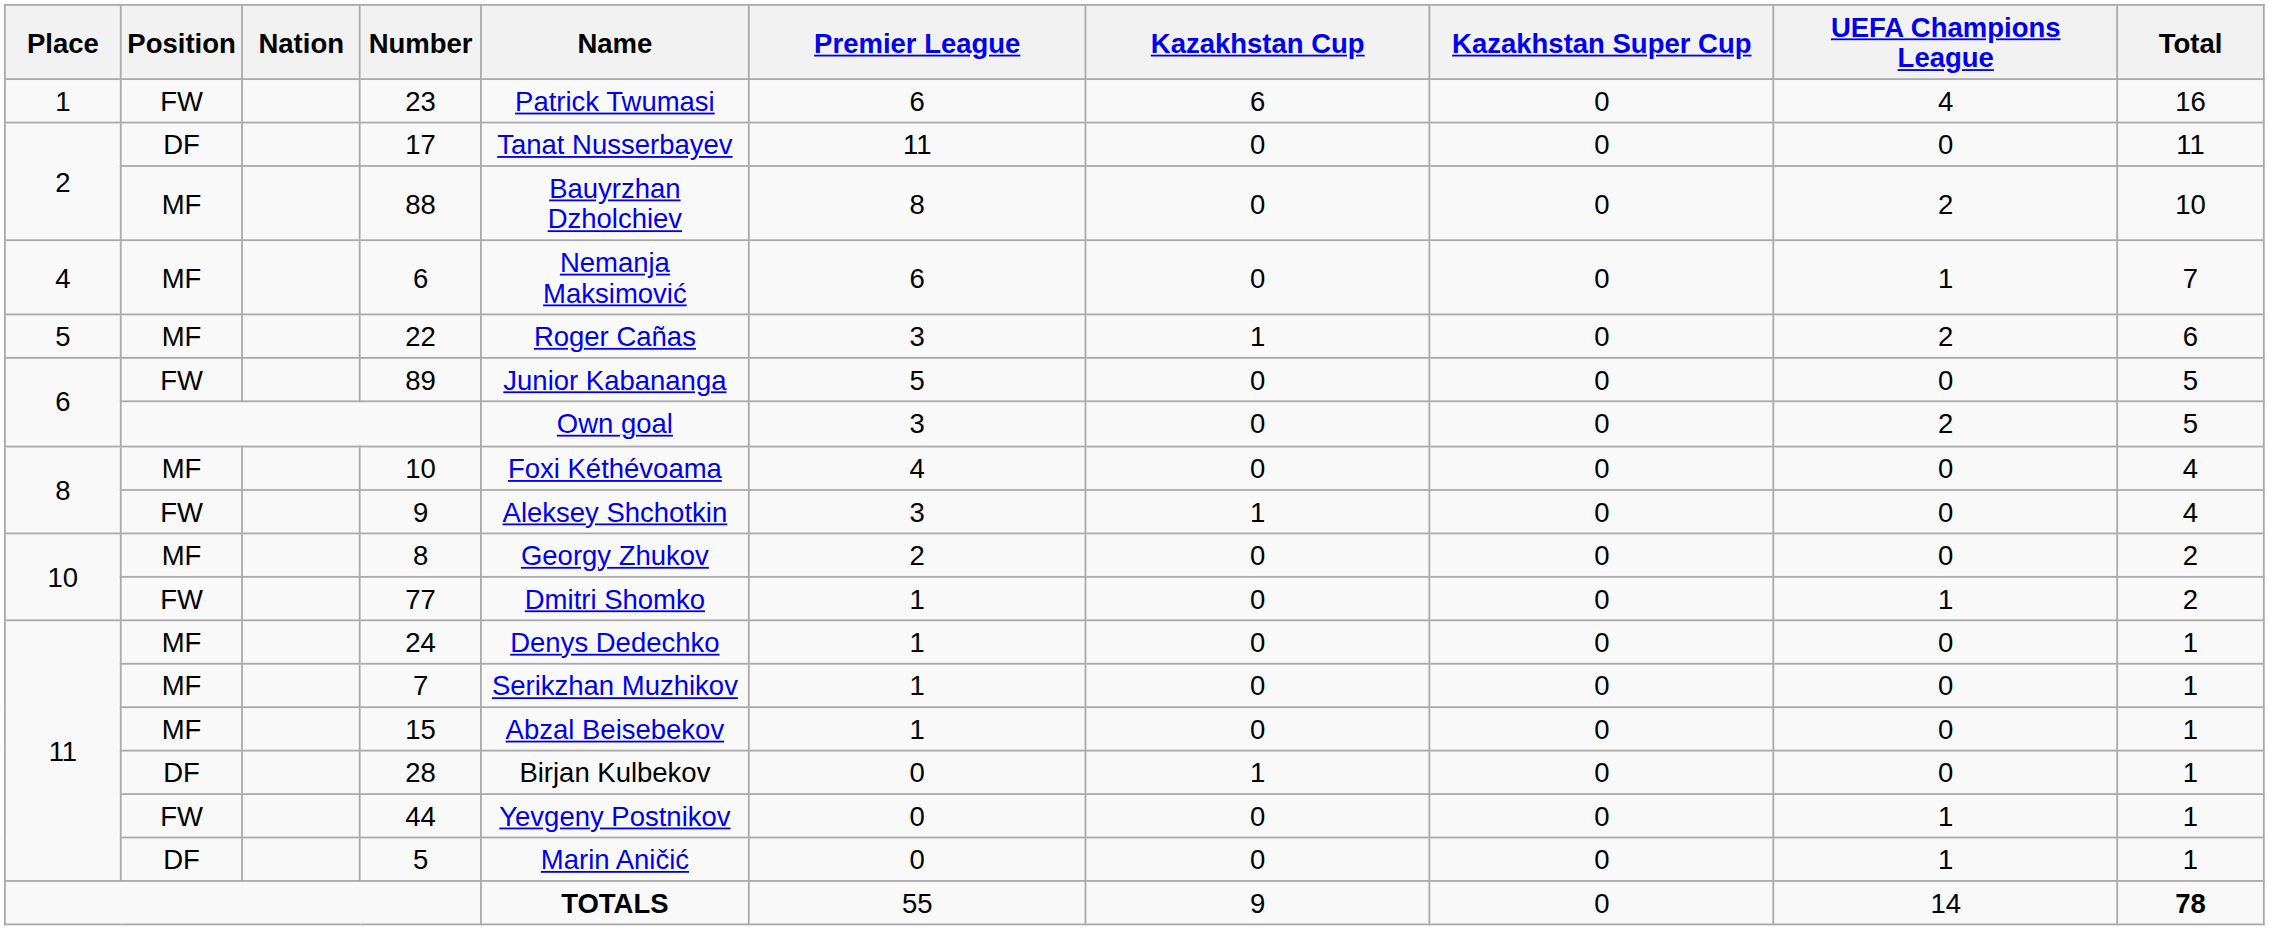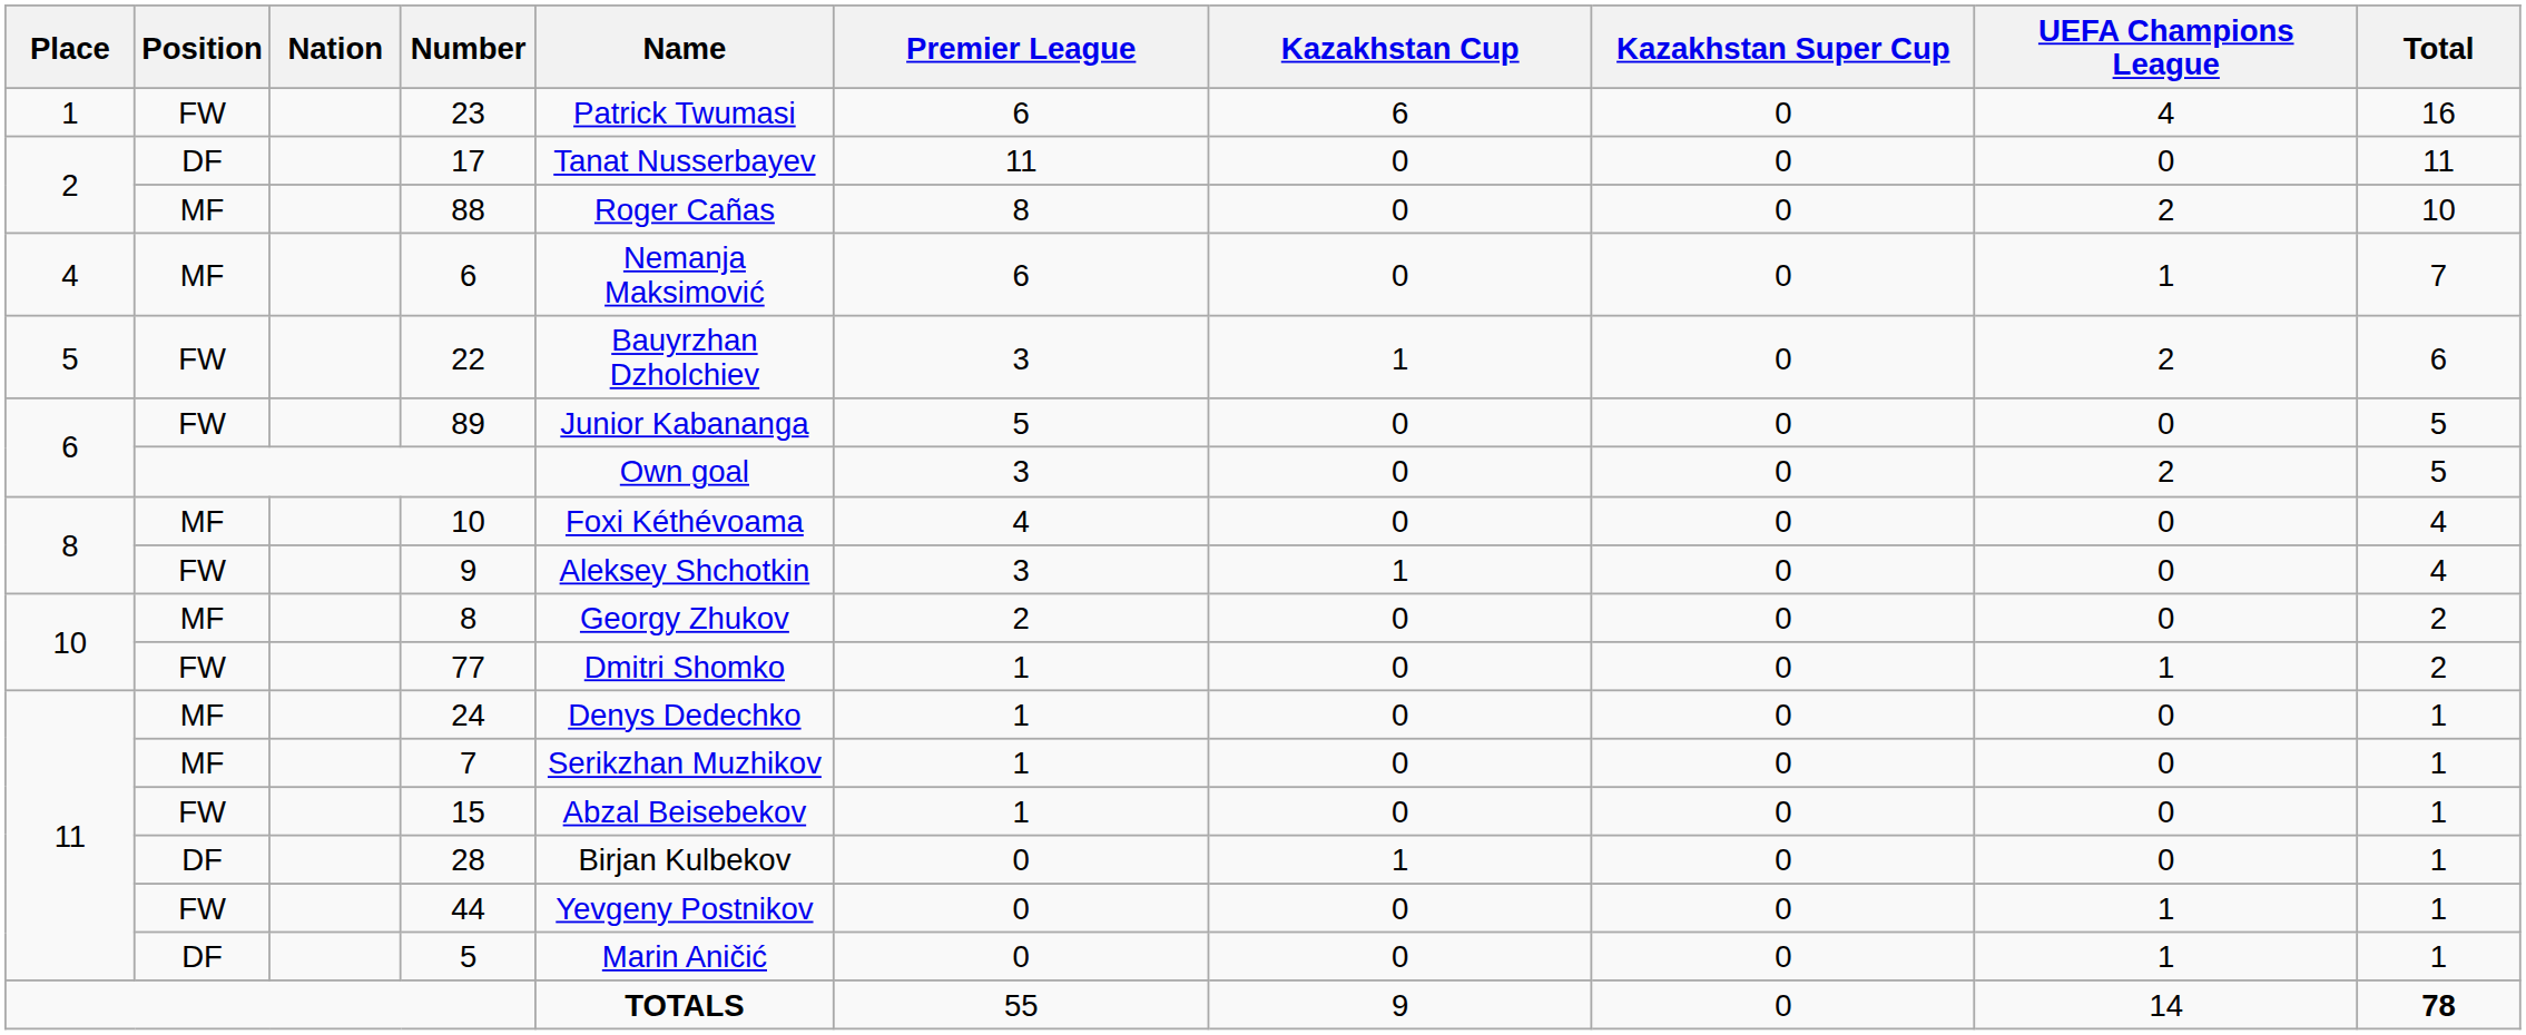 <table class="wikitable" style="font-size: 95%; text-align: center;">
 <tr>
 <th width=60>Place</th>
 <th width=60>Position</th>
 <th width=60>Nation</th>
 <th width=60>Number</th>
 <th width=150>Name</th>
 <th width=200><a href='#'>Premier League</a></th>
 <th width=200><a href='#'>Kazakhstan Cup</a></th>
 <th width=200><a href='#'>Kazakhstan Super Cup</a></th>
 <th width=200><a href='#'>UEFA Champions League</a></th>
 <th width=80>Total</th>
 </tr>
 <tr>
 <td>1</td>
 <td>FW</td>
 <td></td>
 <td>23</td>
 <td><a href='#'>Patrick Twumasi</a></td>
 <td>6</td>
 <td>6</td>
 <td>0</td>
 <td>4</td>
 <td>16</td>
 </tr>
 <tr>
 <td rowspan="2">2</td>
 <td>DF</td>
 <td></td>
 <td>17</td>
 <td><a href='#'>Tanat Nusserbayev</a></td>
 <td>11</td>
 <td>0</td>
 <td>0</td>
 <td>0</td>
 <td>11</td>
 </tr>
 <tr>
 <td>MF</td>
 <td></td>
 <td>88</td>
-<td><a href='#'>Bauyrzhan Dzholchiev</a></td>
+<td><a href='#'>Roger Cañas</a></td>
 <td>8</td>
 <td>0</td>
 <td>0</td>
 <td>2</td>
 <td>10</td>
 </tr>
 <tr>
 <td>4</td>
 <td>MF</td>
 <td></td>
 <td>6</td>
 <td><a href='#'>Nemanja Maksimović</a></td>
 <td>6</td>
 <td>0</td>
 <td>0</td>
 <td>1</td>
 <td>7</td>
 </tr>
 <tr>
 <td>5</td>
-<td>MF</td>
+<td>FW</td>
 <td></td>
 <td>22</td>
-<td><a href='#'>Roger Cañas</a></td>
+<td><a href='#'>Bauyrzhan Dzholchiev</a></td>
 <td>3</td>
 <td>1</td>
 <td>0</td>
 <td>2</td>
 <td>6</td>
 </tr>
 <tr>
 <td rowspan="2">6</td>
 <td>FW</td>
 <td></td>
 <td>89</td>
 <td><a href='#'>Junior Kabananga</a></td>
 <td>5</td>
 <td>0</td>
 <td>0</td>
 <td>0</td>
 <td>5</td>
 </tr>
 <tr>
 <td colspan="3"></td>
 <td><a href='#'>Own goal</a></td>
 <td>3</td>
 <td>0</td>
 <td>0</td>
 <td>2</td>
 <td>5</td>
 </tr>
 <tr>
 <td rowspan="2">8</td>
 <td>MF</td>
 <td></td>
 <td>10</td>
 <td><a href='#'>Foxi Kéthévoama</a></td>
 <td>4</td>
 <td>0</td>
 <td>0</td>
 <td>0</td>
 <td>4</td>
 </tr>
 <tr>
 <td>FW</td>
 <td></td>
 <td>9</td>
 <td><a href='#'>Aleksey Shchotkin</a></td>
 <td>3</td>
 <td>1</td>
 <td>0</td>
 <td>0</td>
 <td>4</td>
 </tr>
 <tr>
 <td rowspan="2">10</td>
 <td>MF</td>
 <td></td>
 <td>8</td>
 <td><a href='#'>Georgy Zhukov</a></td>
 <td>2</td>
 <td>0</td>
 <td>0</td>
 <td>0</td>
 <td>2</td>
 </tr>
 <tr>
 <td>FW</td>
 <td></td>
 <td>77</td>
 <td><a href='#'>Dmitri Shomko</a></td>
 <td>1</td>
 <td>0</td>
 <td>0</td>
 <td>1</td>
 <td>2</td>
 </tr>
 <tr>
 <td rowspan="6">11</td>
 <td>MF</td>
 <td></td>
 <td>24</td>
 <td><a href='#'>Denys Dedechko</a></td>
 <td>1</td>
 <td>0</td>
 <td>0</td>
 <td>0</td>
 <td>1</td>
 </tr>
 <tr>
 <td>MF</td>
 <td></td>
 <td>7</td>
 <td><a href='#'>Serikzhan Muzhikov</a></td>
 <td>1</td>
 <td>0</td>
 <td>0</td>
 <td>0</td>
 <td>1</td>
 </tr>
 <tr>
-<td>MF</td>
+<td>FW</td>
 <td></td>
 <td>15</td>
 <td><a href='#'>Abzal Beisebekov</a></td>
 <td>1</td>
 <td>0</td>
 <td>0</td>
 <td>0</td>
 <td>1</td>
 </tr>
 <tr>
 <td>DF</td>
 <td></td>
 <td>28</td>
 <td>Birjan Kulbekov</td>
 <td>0</td>
 <td>1</td>
 <td>0</td>
 <td>0</td>
 <td>1</td>
 </tr>
 <tr>
 <td>FW</td>
 <td></td>
 <td>44</td>
 <td><a href='#'>Yevgeny Postnikov</a></td>
 <td>0</td>
 <td>0</td>
 <td>0</td>
 <td>1</td>
 <td>1</td>
 </tr>
 <tr>
 <td>DF</td>
 <td></td>
 <td>5</td>
 <td><a href='#'>Marin Aničić</a></td>
 <td>0</td>
 <td>0</td>
 <td>0</td>
 <td>1</td>
 <td>1</td>
 </tr>
 <tr>
 <td colspan="4"></td>
 <td><strong>TOTALS</strong></td>
 <td>55</td>
 <td>9</td>
 <td>0</td>
 <td>14</td>
 <td><strong>78</strong></td>
 </tr>
 </table>
